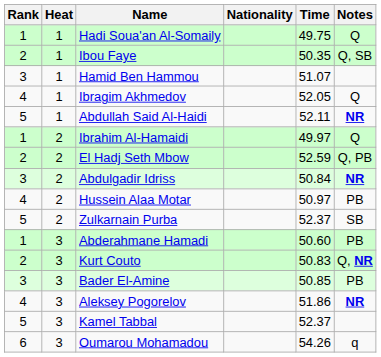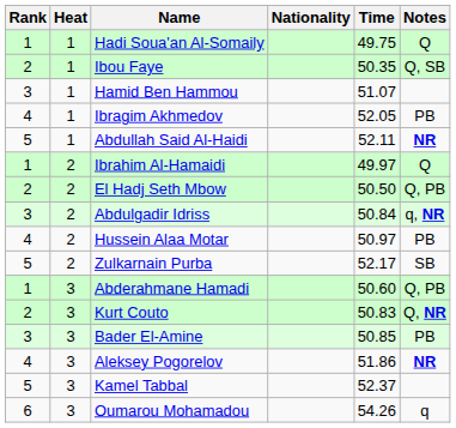 <table class="wikitable sortable" style="text-align:center;font-size:95%">
 <tr>
 <th>Rank</th>
 <th>Heat</th>
 <th>Name</th>
 <th>Nationality</th>
 <th>Time</th>
 <th>Notes</th>
 </tr>
 <tr bgcolor=ccffcc>
 <td>1</td>
 <td>1</td>
 <td align=left><a href='#'>Hadi Soua'an Al-Somaily</a></td>
 <td align=left></td>
 <td>49.75</td>
 <td>Q</td>
 </tr>
 <tr bgcolor=ccffcc>
 <td>2</td>
 <td>1</td>
 <td align=left><a href='#'>Ibou Faye</a></td>
 <td align=left></td>
 <td>50.35</td>
 <td>Q, SB</td>
 </tr>
 <tr>
 <td>3</td>
 <td>1</td>
 <td align=left><a href='#'>Hamid Ben Hammou</a></td>
 <td align=left></td>
 <td>51.07</td>
 <td></td>
 </tr>
 <tr>
 <td>4</td>
 <td>1</td>
 <td align=left><a href='#'>Ibragim Akhmedov</a></td>
 <td align=left></td>
 <td>52.05</td>
-<td>Q</td>
+<td>PB</td>
 </tr>
 <tr>
 <td>5</td>
 <td>1</td>
 <td align=left><a href='#'>Abdullah Said Al-Haidi</a></td>
 <td align=left></td>
 <td>52.11</td>
 <td><strong><a href='#'>NR</a></strong></td>
 </tr>
 <tr bgcolor=ccffcc>
 <td>1</td>
 <td>2</td>
 <td align=left><a href='#'>Ibrahim Al-Hamaidi</a></td>
 <td align=left></td>
 <td>49.97</td>
 <td>Q</td>
 </tr>
 <tr bgcolor=ccffcc>
 <td>2</td>
 <td>2</td>
 <td align=left><a href='#'>El Hadj Seth Mbow</a></td>
 <td align=left></td>
-<td>52.59</td>
+<td>50.50</td>
 <td>Q, PB</td>
 </tr>
 <tr bgcolor=ddffdd>
 <td>3</td>
 <td>2</td>
 <td align=left><a href='#'>Abdulgadir Idriss</a></td>
 <td align=left></td>
 <td>50.84</td>
-<td><strong><a href='#'>NR</a></strong></td>
+<td>q, <strong><a href='#'>NR</a></strong></td>
 </tr>
 <tr>
 <td>4</td>
 <td>2</td>
 <td align=left><a href='#'>Hussein Alaa Motar</a></td>
 <td align=left></td>
 <td>50.97</td>
 <td>PB</td>
 </tr>
 <tr>
 <td>5</td>
 <td>2</td>
 <td align=left><a href='#'>Zulkarnain Purba</a></td>
 <td align=left></td>
-<td>52.37</td>
+<td>52.17</td>
 <td>SB</td>
 </tr>
 <tr bgcolor=ccffcc>
 <td>1</td>
 <td>3</td>
 <td align=left><a href='#'>Abderahmane Hamadi</a></td>
 <td align=left></td>
 <td>50.60</td>
-<td>PB</td>
+<td>Q, PB</td>
 </tr>
 <tr bgcolor=ccffcc>
 <td>2</td>
 <td>3</td>
 <td align=left><a href='#'>Kurt Couto</a></td>
 <td align=left></td>
 <td>50.83</td>
 <td>Q, <strong><a href='#'>NR</a></strong></td>
 </tr>
 <tr bgcolor=ddffdd>
 <td>3</td>
 <td>3</td>
 <td align=left><a href='#'>Bader El-Amine</a></td>
 <td align=left></td>
 <td>50.85</td>
 <td>PB</td>
 </tr>
 <tr>
 <td>4</td>
 <td>3</td>
 <td align=left><a href='#'>Aleksey Pogorelov</a></td>
 <td align=left></td>
 <td>51.86</td>
 <td><strong><a href='#'>NR</a></strong></td>
 </tr>
 <tr>
 <td>5</td>
 <td>3</td>
 <td align=left><a href='#'>Kamel Tabbal</a></td>
 <td align=left></td>
 <td>52.37</td>
 <td></td>
 </tr>
 <tr>
 <td>6</td>
 <td>3</td>
 <td align=left><a href='#'>Oumarou Mohamadou</a></td>
 <td align=left></td>
 <td>54.26</td>
 <td>q</td>
 </tr>
 </table>
